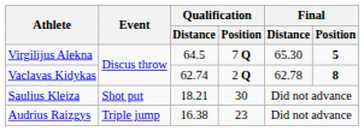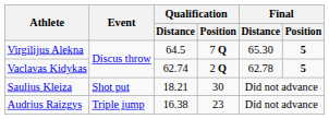 <table class=wikitable style="font-size:90%">
 <tr>
 <th rowspan="2">Athlete</th>
 <th rowspan="2">Event</th>
 <th colspan="2">Qualification</th>
 <th colspan="2">Final</th>
 </tr>
 <tr style="font-size:95%">
 <th>Distance</th>
 <th>Position</th>
 <th>Distance</th>
 <th>Position</th>
 </tr>
 <tr align=center>
 <td align=left><a href='#'>Virgilijus Alekna</a></td>
 <td align=left rowspan=2><a href='#'>Discus throw</a></td>
 <td>64.5</td>
 <td>7 <strong>Q</strong></td>
 <td>65.30</td>
 <td><strong>5</strong></td>
 </tr>
 <tr align=center>
 <td align=left><a href='#'>Vaclavas Kidykas</a></td>
 <td>62.74</td>
 <td>2 <strong>Q</strong></td>
 <td>62.78</td>
-<td><strong>8</strong></td>
+<td><strong>5</strong></td>
 </tr>
 <tr align=center>
 <td align=left><a href='#'>Saulius Kleiza</a></td>
 <td align=left><a href='#'>Shot put</a></td>
 <td>18.21</td>
 <td>30</td>
 <td colspan=2>Did not advance</td>
 </tr>
 <tr align=center>
 <td align=left><a href='#'>Audrius Raizgys</a></td>
 <td align=left><a href='#'>Triple jump</a></td>
 <td>16.38</td>
 <td>23</td>
 <td colspan=2>Did not advance</td>
 </tr>
 </table>
